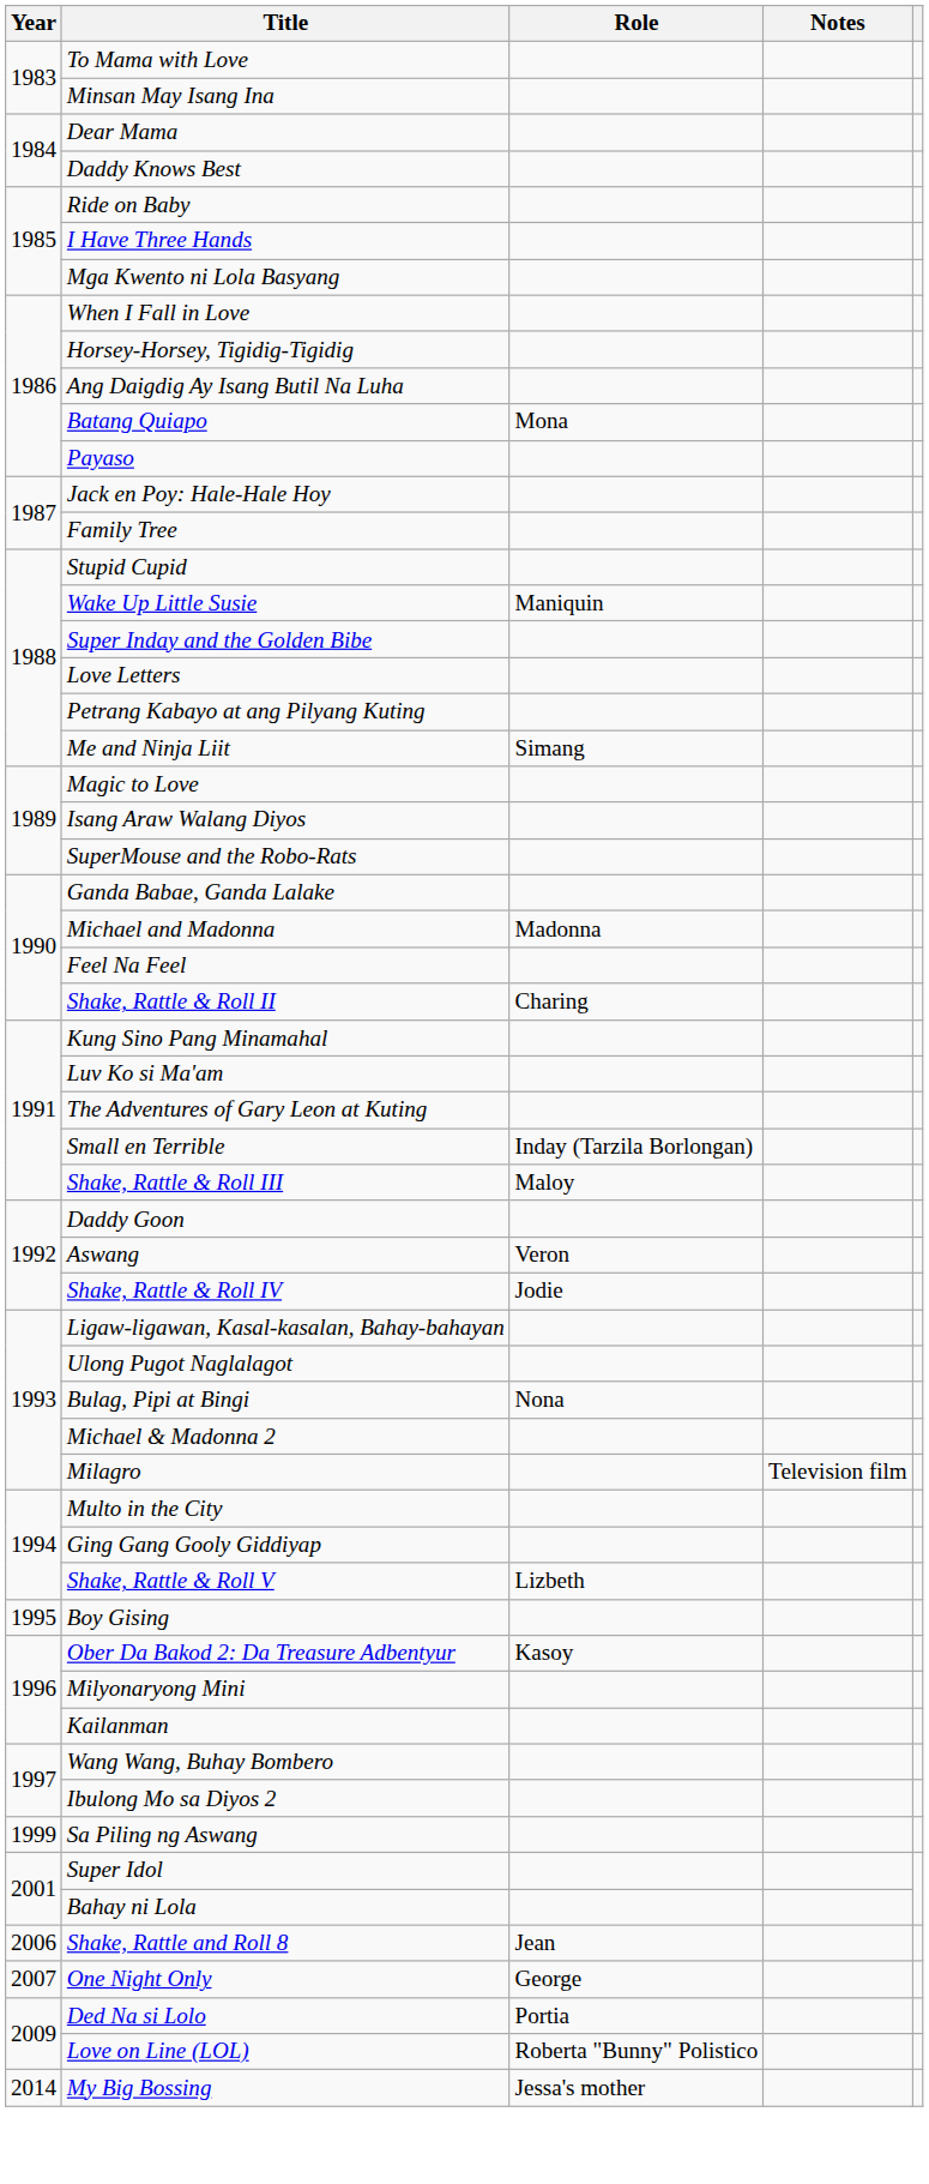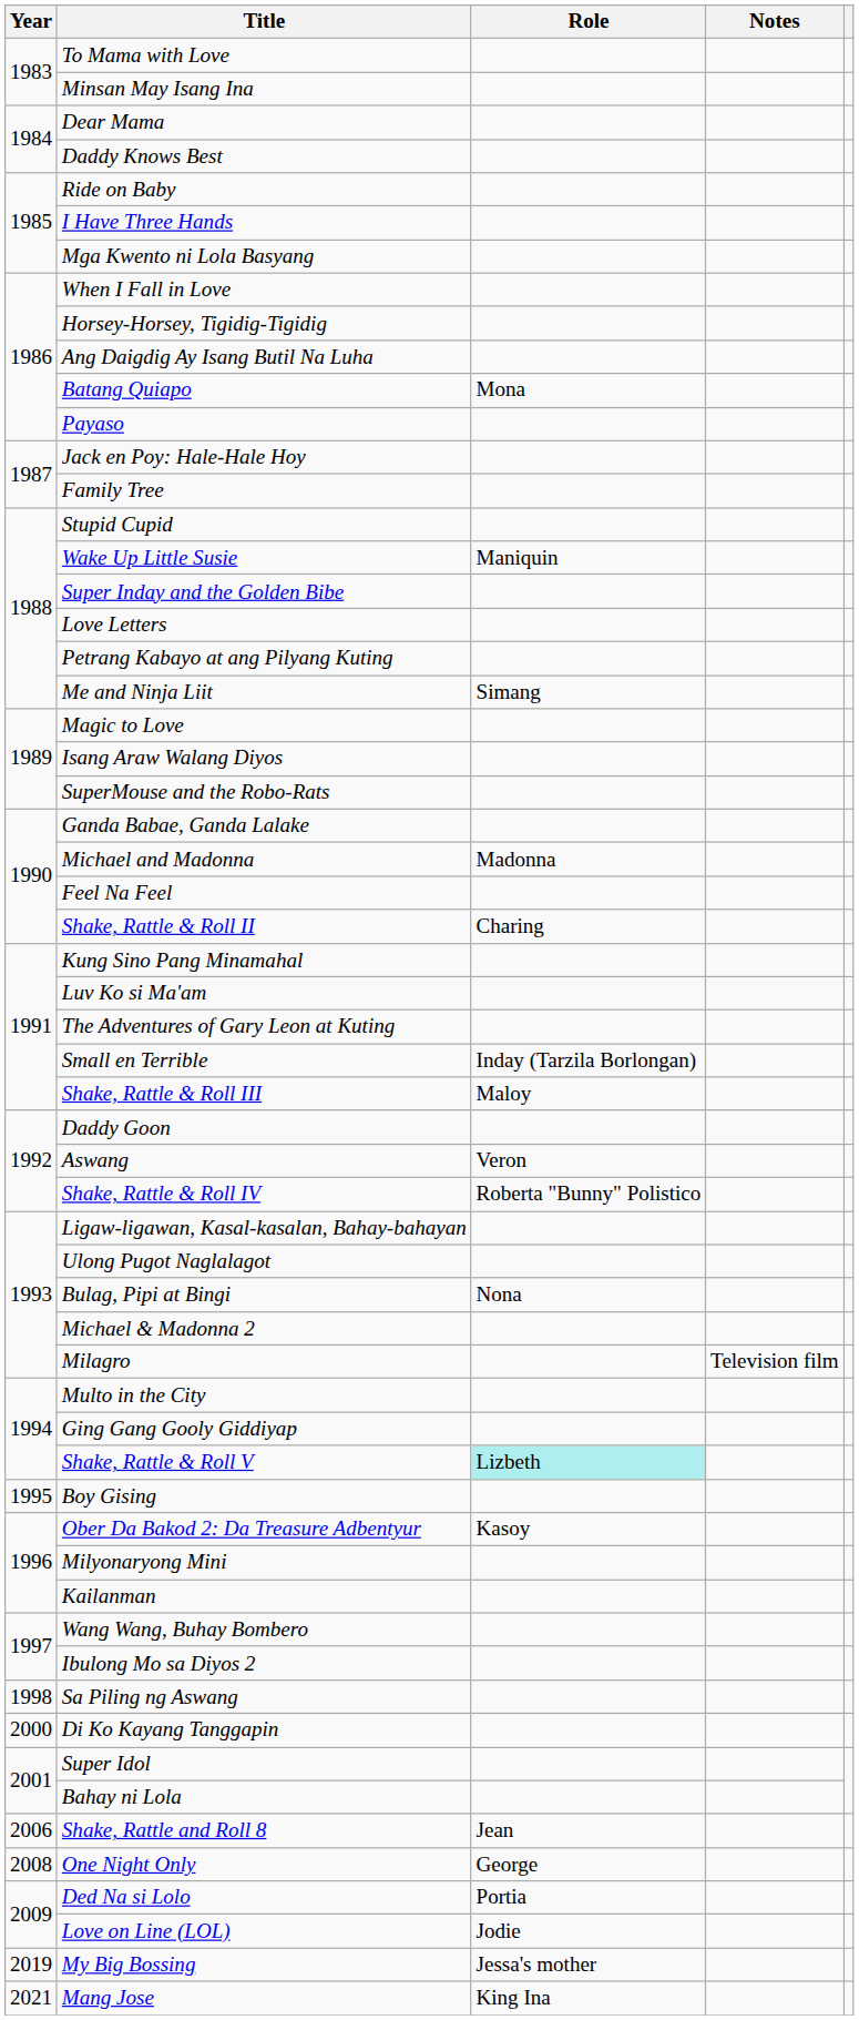 <table class="wikitable">
 <tr>
 <th>Year</th>
 <th>Title</th>
 <th>Role</th>
 <th>Notes</th>
 <th></th>
 </tr>
 <tr>
 <td rowspan="2">1983</td>
 <td><em>To Mama with Love</em></td>
 <td></td>
 <td></td>
 <td></td>
 </tr>
 <tr>
 <td><em>Minsan May Isang Ina</em></td>
 <td></td>
 <td></td>
 <td></td>
 </tr>
 <tr>
 <td rowspan="2">1984</td>
 <td><em>Dear Mama</em></td>
 <td></td>
 <td></td>
 <td></td>
 </tr>
 <tr>
 <td><em>Daddy Knows Best</em></td>
 <td></td>
 <td></td>
 <td></td>
 </tr>
 <tr>
 <td rowspan="3">1985</td>
 <td><em>Ride on Baby</em></td>
 <td></td>
 <td></td>
 <td></td>
 </tr>
 <tr>
 <td><em><a href='#'>I Have Three Hands</a></em></td>
 <td></td>
 <td></td>
 <td></td>
 </tr>
 <tr>
 <td><em>Mga Kwento ni Lola Basyang</em></td>
 <td></td>
 <td></td>
 <td></td>
 </tr>
 <tr>
 <td rowspan="5">1986</td>
 <td><em>When I Fall in Love</em></td>
 <td></td>
 <td></td>
 <td></td>
 </tr>
 <tr>
 <td><em>Horsey-Horsey, Tigidig-Tigidig</em></td>
 <td></td>
 <td></td>
 <td></td>
 </tr>
 <tr>
 <td><em>Ang Daigdig Ay Isang Butil Na Luha</em></td>
 <td></td>
 <td></td>
 <td></td>
 </tr>
 <tr>
 <td><em><a href='#'>Batang Quiapo</a></em></td>
 <td>Mona</td>
 <td></td>
 <td></td>
 </tr>
 <tr>
 <td><em><a href='#'>Payaso</a></em></td>
 <td></td>
 <td></td>
 <td></td>
 </tr>
 <tr>
 <td rowspan="2">1987</td>
 <td><em>Jack en Poy: Hale-Hale Hoy</em></td>
 <td></td>
 <td></td>
 <td></td>
 </tr>
 <tr>
 <td><em>Family Tree</em></td>
 <td></td>
 <td></td>
 <td></td>
 </tr>
 <tr>
 <td rowspan="6">1988</td>
 <td><em>Stupid Cupid</em></td>
 <td></td>
 <td></td>
 <td></td>
 </tr>
 <tr>
 <td><em><a href='#'>Wake Up Little Susie</a></em></td>
 <td>Maniquin</td>
 <td></td>
 <td></td>
 </tr>
 <tr>
 <td><em><a href='#'>Super Inday and the Golden Bibe</a></em></td>
 <td></td>
 <td></td>
 <td></td>
 </tr>
 <tr>
 <td><em>Love Letters</em></td>
 <td></td>
 <td></td>
 <td></td>
 </tr>
 <tr>
 <td><em>Petrang Kabayo at ang Pilyang Kuting</em></td>
 <td></td>
 <td></td>
 <td></td>
 </tr>
 <tr>
 <td><em>Me and Ninja Liit</em></td>
 <td>Simang</td>
 <td></td>
 <td></td>
 </tr>
 <tr>
 <td rowspan="3">1989</td>
 <td><em>Magic to Love</em></td>
 <td></td>
 <td></td>
 <td></td>
 </tr>
 <tr>
 <td><em>Isang Araw Walang Diyos</em></td>
 <td></td>
 <td></td>
 <td></td>
 </tr>
 <tr>
 <td><em>SuperMouse and the Robo-Rats</em></td>
 <td></td>
 <td></td>
 <td></td>
 </tr>
 <tr>
 <td rowspan="4">1990</td>
 <td><em>Ganda Babae, Ganda Lalake</em></td>
 <td></td>
 <td></td>
 <td></td>
 </tr>
 <tr>
 <td><em>Michael and Madonna</em></td>
 <td>Madonna</td>
 <td></td>
 <td></td>
 </tr>
 <tr>
 <td><em>Feel Na Feel</em></td>
 <td></td>
 <td></td>
 <td></td>
 </tr>
 <tr>
 <td><em><a href='#'>Shake, Rattle & Roll II</a></em></td>
 <td>Charing</td>
 <td></td>
 <td></td>
 </tr>
 <tr>
 <td rowspan="5">1991</td>
 <td><em>Kung Sino Pang Minamahal</em></td>
 <td></td>
 <td></td>
 <td></td>
 </tr>
 <tr>
 <td><em>Luv Ko si Ma'am</em></td>
 <td></td>
 <td></td>
 <td></td>
 </tr>
 <tr>
 <td><em>The Adventures of Gary Leon at Kuting</em></td>
 <td></td>
 <td></td>
 <td></td>
 </tr>
 <tr>
 <td><em>Small en Terrible</em></td>
 <td>Inday (Tarzila Borlongan)</td>
 <td></td>
 <td></td>
 </tr>
 <tr>
 <td><em><a href='#'>Shake, Rattle & Roll III</a></em></td>
 <td>Maloy</td>
 <td></td>
 <td></td>
 </tr>
 <tr>
 <td rowspan="3">1992</td>
 <td><em>Daddy Goon</em></td>
 <td></td>
 <td></td>
 <td></td>
 </tr>
 <tr>
 <td><em>Aswang</em></td>
 <td>Veron</td>
 <td></td>
 <td></td>
 </tr>
 <tr>
 <td><em><a href='#'>Shake, Rattle & Roll IV</a></em></td>
-<td>Jodie</td>
+<td>Roberta "Bunny" Polistico</td>
 <td></td>
 <td></td>
 </tr>
 <tr>
 <td rowspan="5">1993</td>
 <td><em>Ligaw-ligawan, Kasal-kasalan, Bahay-bahayan</em></td>
 <td></td>
 <td></td>
 <td></td>
 </tr>
 <tr>
 <td><em>Ulong Pugot Naglalagot</em></td>
 <td></td>
 <td></td>
 <td></td>
 </tr>
 <tr>
 <td><em>Bulag, Pipi at Bingi</em></td>
 <td>Nona</td>
 <td></td>
 <td></td>
 </tr>
 <tr>
 <td><em>Michael & Madonna 2</em></td>
 <td></td>
 <td></td>
 <td></td>
 </tr>
 <tr>
 <td><em>Milagro</em></td>
 <td></td>
 <td>Television film</td>
 <td> </td>
 </tr>
 <tr>
 <td rowspan="3">1994</td>
 <td><em>Multo in the City</em></td>
 <td></td>
 <td></td>
 <td></td>
 </tr>
 <tr>
 <td><em>Ging Gang Gooly Giddiyap</em></td>
 <td></td>
 <td></td>
 <td></td>
 </tr>
 <tr>
 <td><em><a href='#'>Shake, Rattle & Roll V</a></em></td>
-<td>Lizbeth</td>
+<td style="background: paleturquoise;">Lizbeth</td>
 <td></td>
 <td></td>
 </tr>
 <tr>
 <td>1995</td>
 <td><em>Boy Gising</em></td>
 <td></td>
 <td></td>
 <td></td>
 </tr>
 <tr>
 <td rowspan="3">1996</td>
 <td><em><a href='#'>Ober Da Bakod 2: Da Treasure Adbentyur</a></em></td>
 <td>Kasoy</td>
 <td></td>
 <td></td>
 </tr>
 <tr>
 <td><em>Milyonaryong Mini</em></td>
 <td></td>
 <td></td>
 <td></td>
 </tr>
 <tr>
 <td><em>Kailanman</em></td>
 <td></td>
 <td></td>
 <td></td>
 </tr>
 <tr>
 <td rowspan="2">1997</td>
 <td><em>Wang Wang, Buhay Bombero</em></td>
 <td></td>
 <td></td>
 <td></td>
 </tr>
 <tr>
 <td><em>Ibulong Mo sa Diyos 2</em></td>
 <td></td>
 <td></td>
 <td></td>
 </tr>
 <tr>
-<td>1999</td>
+<td>1998</td>
 <td><em>Sa Piling ng Aswang</em></td>
+<td></td>
+<td></td>
+<td></td>
+</tr>
+<tr>
+<td>2000</td>
+<td><em>Di Ko Kayang Tanggapin</em></td>
 <td></td>
 <td></td>
 <td></td>
 </tr>
 <tr>
 <td rowspan="2">2001</td>
 <td><em>Super Idol</em></td>
 <td></td>
 <td></td>
 <td rowspan="2"></td>
 </tr>
 <tr>
 <td><em>Bahay ni Lola</em></td>
 <td></td>
 <td></td>
 </tr>
 <tr>
 <td>2006</td>
 <td><em><a href='#'>Shake, Rattle and Roll 8</a></em></td>
 <td>Jean</td>
 <td></td>
 <td></td>
 </tr>
 <tr>
-<td>2007</td>
+<td>2008</td>
 <td><em><a href='#'>One Night Only</a></em></td>
 <td>George</td>
 <td></td>
 <td></td>
 </tr>
 <tr>
 <td rowspan="2">2009</td>
 <td><em><a href='#'>Ded Na si Lolo</a></em></td>
 <td>Portia</td>
 <td></td>
 <td></td>
 </tr>
 <tr>
 <td><em><a href='#'>Love on Line (LOL)</a></em></td>
-<td>Roberta "Bunny" Polistico</td>
+<td>Jodie</td>
 <td></td>
 <td></td>
 </tr>
 <tr>
-<td>2014</td>
+<td>2019</td>
 <td><em><a href='#'>My Big Bossing</a></em></td>
 <td>Jessa's mother</td>
 <td></td>
 <td></td>
 </tr>
+<tr>
+<td>2021</td>
+<td><em><a href='#'>Mang Jose</a></em></td>
+<td>King Ina</td>
+<td></td>
+<td></td>
+</tr>
 </table>
